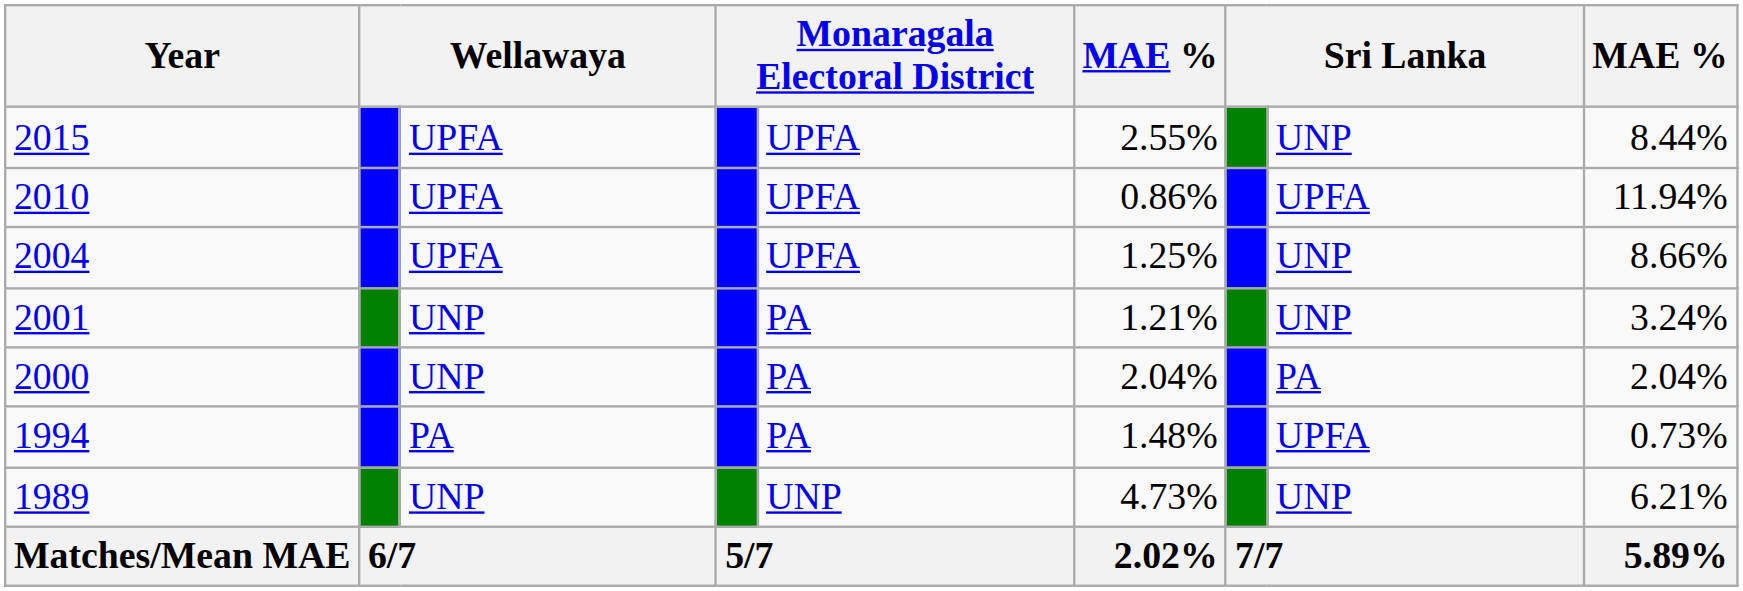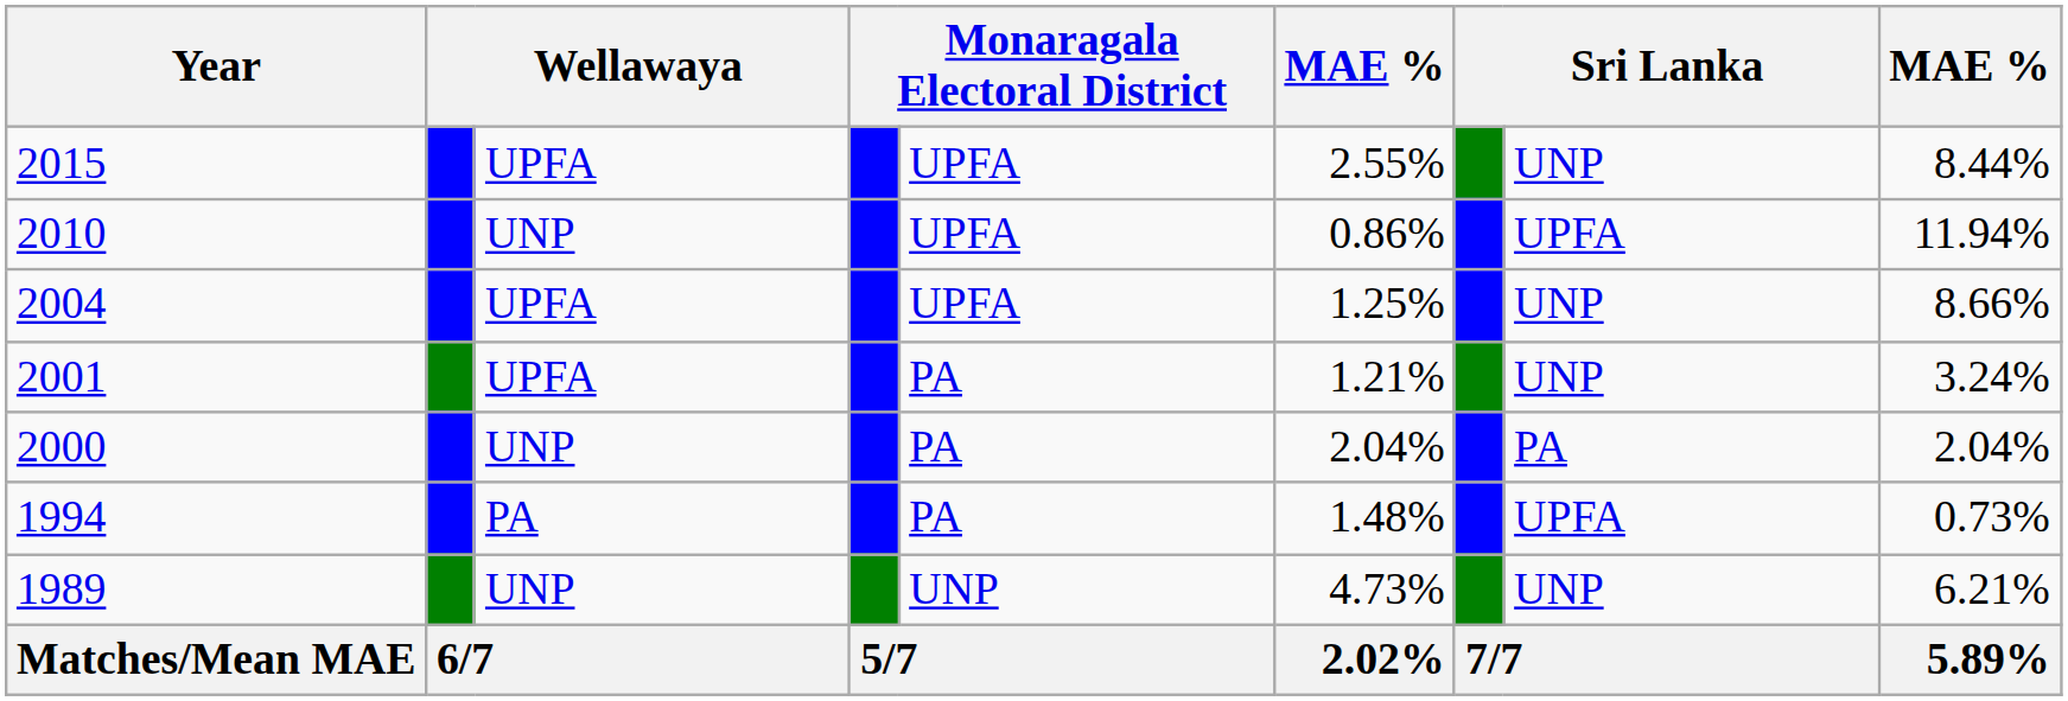 <table class="wikitable">
 <tr>
 <th>Year</th>
 <th colspan="2" width="144px">Wellawaya</th>
 <th colspan="2" width="144px"><a href='#'>Monaragala Electoral District</a></th>
 <th><a href='#'>MAE</a> %</th>
 <th colspan="2" width="144px">Sri Lanka</th>
 <th>MAE %</th>
 </tr>
 <tr>
 <td><a href='#'>2015</a></td>
 <td style="background-color:blue;" width="10px"></td>
 <td style="text-align:left;"><a href='#'>UPFA</a></td>
 <td style="background-color:blue;" width="10px"></td>
 <td style="text-align:left;"><a href='#'>UPFA</a></td>
 <td style="text-align:right;">2.55%</td>
 <td style="background-color:green;" width="10px"></td>
 <td style="text-align:left;"><a href='#'>UNP</a></td>
 <td style="text-align:right;">8.44%</td>
 </tr>
 <tr>
 <td><a href='#'>2010</a></td>
 <td style="background-color:blue;" width="10px"></td>
-<td style="text-align:left;"><a href='#'>UPFA</a></td>
+<td style="text-align:left;"><a href='#'>UNP</a></td>
 <td style="background-color:blue;" width="10px"></td>
 <td style="text-align:left;"><a href='#'>UPFA</a></td>
 <td style="text-align:right;">0.86%</td>
 <td style="background-color:blue;" width="10px"></td>
 <td style="text-align:left;"><a href='#'>UPFA</a></td>
 <td style="text-align:right;">11.94%</td>
 </tr>
 <tr>
 <td><a href='#'>2004</a></td>
 <td style="background-color:blue;" width="10px"></td>
 <td style="text-align:left;"><a href='#'>UPFA</a></td>
 <td style="background-color:blue;" width="10px"></td>
 <td style="text-align:left;"><a href='#'>UPFA</a></td>
 <td style="text-align:right;">1.25%</td>
 <td style="background-color:blue;" width="10px"></td>
 <td style="text-align:left;"><a href='#'>UNP</a></td>
 <td style="text-align:right;">8.66%</td>
 </tr>
 <tr>
 <td><a href='#'>2001</a></td>
 <td style="background-color:green;" width="10px"></td>
-<td style="text-align:left;"><a href='#'>UNP</a></td>
+<td style="text-align:left;"><a href='#'>UPFA</a></td>
 <td style="background-color:blue;" width="10px"></td>
 <td style="text-align:left;"><a href='#'>PA</a></td>
 <td style="text-align:right;">1.21%</td>
 <td style="background-color:green;" width="10px"></td>
 <td style="text-align:left;"><a href='#'>UNP</a></td>
 <td style="text-align:right;">3.24%</td>
 </tr>
 <tr>
 <td><a href='#'>2000</a></td>
 <td style="background-color:blue;" width="10px"></td>
 <td style="text-align:left;"><a href='#'>UNP</a></td>
 <td style="background-color:blue;" width="10px"></td>
 <td style="text-align:left;"><a href='#'>PA</a></td>
 <td style="text-align:right;">2.04%</td>
 <td style="background-color:blue;" width="10px"></td>
 <td style="text-align:left;"><a href='#'>PA</a></td>
 <td style="text-align:right;">2.04%</td>
 </tr>
 <tr>
 <td><a href='#'>1994</a></td>
 <td style="background-color:blue;" width="10px"></td>
 <td style="text-align:left;"><a href='#'>PA</a></td>
 <td style="background-color:blue;" width="10px"></td>
 <td style="text-align:left;"><a href='#'>PA</a></td>
 <td style="text-align:right;">1.48%</td>
 <td style="background-color:blue;" width="10px"></td>
 <td style="text-align:left;"><a href='#'>UPFA</a></td>
 <td style="text-align:right;">0.73%</td>
 </tr>
 <tr>
 <td><a href='#'>1989</a></td>
 <td style="background-color:green;" width="10px"></td>
 <td style="text-align:left;"><a href='#'>UNP</a></td>
 <td style="background-color:green;" width="10px"></td>
 <td style="text-align:left;"><a href='#'>UNP</a></td>
 <td style="text-align:right;">4.73%</td>
 <td style="background-color:green;" width="10px"></td>
 <td style="text-align:left;"><a href='#'>UNP</a></td>
 <td style="text-align:right;">6.21%</td>
 </tr>
 <tr>
 <th>Matches/Mean MAE</th>
 <th style="text-align:left;"colspan="2" width="144px">6/7</th>
 <th style="text-align:left;"colspan="2" width="144px">5/7</th>
 <th style="text-align:right;">2.02%</th>
 <th style="text-align:left;"colspan="2" width="144px">7/7</th>
 <th style="text-align:right;">5.89%</th>
 </tr>
 </table>
